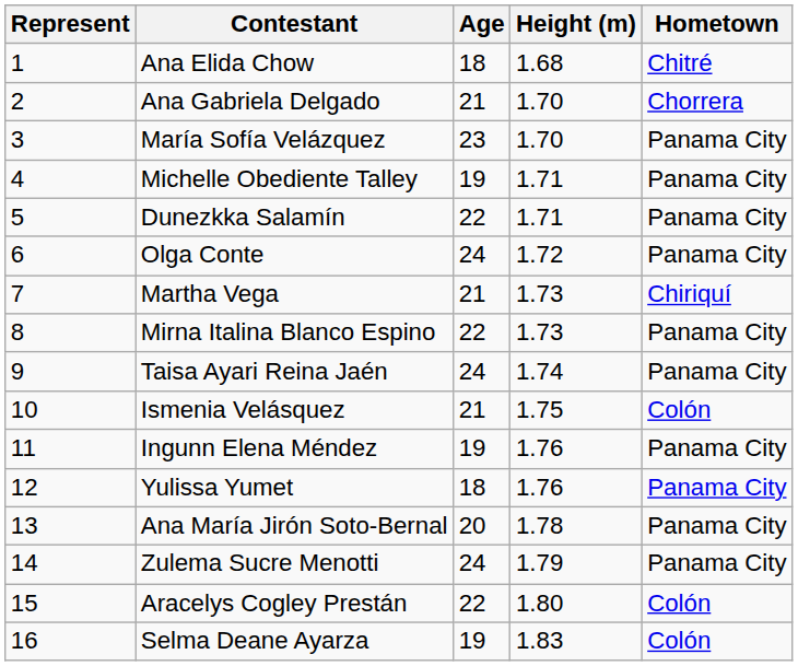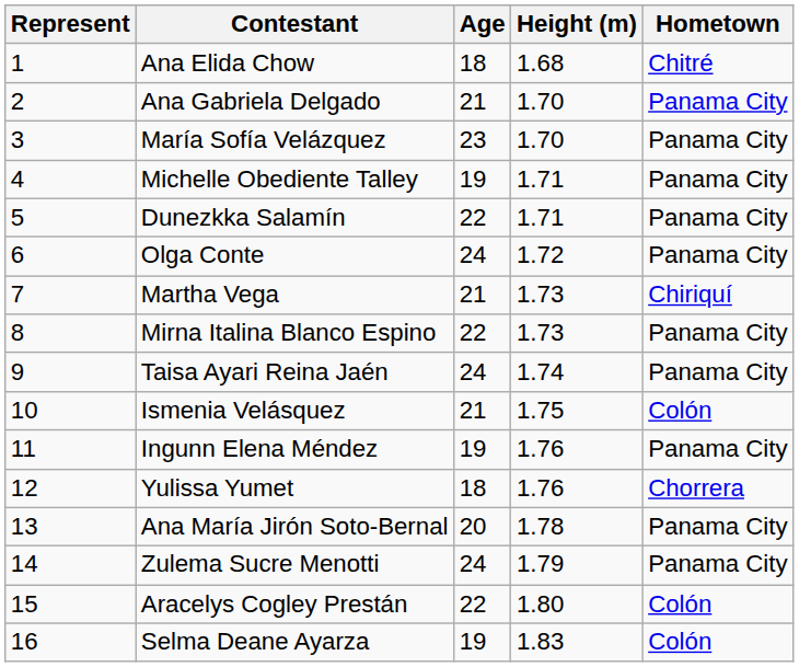 <table class="sortable wikitable">
 <tr style="background:#ccc;">
 <th>Represent</th>
 <th>Contestant</th>
 <th>Age</th>
 <th>Height (m)</th>
 <th>Hometown</th>
 </tr>
 <tr>
 <td>1</td>
 <td>Ana Elida Chow</td>
 <td>18</td>
 <td>1.68</td>
 <td><a href='#'>Chitré</a></td>
 </tr>
 <tr>
 <td>2</td>
 <td>Ana Gabriela Delgado</td>
 <td>21</td>
 <td>1.70</td>
-<td><a href='#'>Chorrera</a></td>
+<td><a href='#'>Panama City</a></td>
 </tr>
 <tr>
 <td>3</td>
 <td>María Sofía Velázquez</td>
 <td>23</td>
 <td>1.70</td>
 <td>Panama City</td>
 </tr>
 <tr>
 <td>4</td>
 <td>Michelle Obediente Talley</td>
 <td>19</td>
 <td>1.71</td>
 <td>Panama City</td>
 </tr>
 <tr>
 <td>5</td>
 <td>Dunezkka Salamín</td>
 <td>22</td>
 <td>1.71</td>
 <td>Panama City</td>
 </tr>
 <tr>
 <td>6</td>
 <td>Olga Conte</td>
 <td>24</td>
 <td>1.72</td>
 <td>Panama City</td>
 </tr>
 <tr>
 <td>7</td>
 <td>Martha Vega</td>
 <td>21</td>
 <td>1.73</td>
 <td><a href='#'>Chiriquí</a></td>
 </tr>
 <tr>
 <td>8</td>
 <td>Mirna Italina Blanco Espino</td>
 <td>22</td>
 <td>1.73</td>
 <td>Panama City</td>
 </tr>
 <tr>
 <td>9</td>
 <td>Taisa Ayari Reina Jaén</td>
 <td>24</td>
 <td>1.74</td>
 <td>Panama City</td>
 </tr>
 <tr>
 <td>10</td>
 <td>Ismenia Velásquez</td>
 <td>21</td>
 <td>1.75</td>
 <td><a href='#'>Colón</a></td>
 </tr>
 <tr>
 <td>11</td>
 <td>Ingunn Elena Méndez</td>
 <td>19</td>
 <td>1.76</td>
 <td>Panama City</td>
 </tr>
 <tr>
 <td>12</td>
 <td>Yulissa Yumet</td>
 <td>18</td>
 <td>1.76</td>
-<td><a href='#'>Panama City</a></td>
+<td><a href='#'>Chorrera</a></td>
 </tr>
 <tr>
 <td>13</td>
 <td>Ana María Jirón Soto-Bernal</td>
 <td>20</td>
 <td>1.78</td>
 <td>Panama City</td>
 </tr>
 <tr>
 <td>14</td>
 <td>Zulema Sucre Menotti</td>
 <td>24</td>
 <td>1.79</td>
 <td>Panama City</td>
 </tr>
 <tr>
 <td>15</td>
 <td>Aracelys Cogley Prestán</td>
 <td>22</td>
 <td>1.80</td>
 <td><a href='#'>Colón</a></td>
 </tr>
 <tr>
 <td>16</td>
 <td>Selma Deane Ayarza</td>
 <td>19</td>
 <td>1.83</td>
 <td><a href='#'>Colón</a></td>
 </tr>
 </table>
